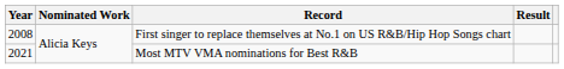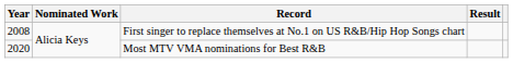 <table class="wikitable">
 <tr>
 <th>Year</th>
 <th>Nominated Work</th>
 <th>Record</th>
 <th>Result</th>
 <th></th>
 </tr>
 <tr>
 <td>2008</td>
 <td rowspan="2">Alicia Keys</td>
 <td>First singer to replace themselves at No.1 on US R&B/Hip Hop Songs chart</td>
 <td></td>
 <td style="text-align:center;"></td>
 </tr>
 <tr>
-<td>2021</td>
+<td>2020</td>
 <td>Most MTV VMA nominations for Best R&B</td>
 <td></td>
 <td style="text-align:center;"></td>
 </tr>
 </table>
